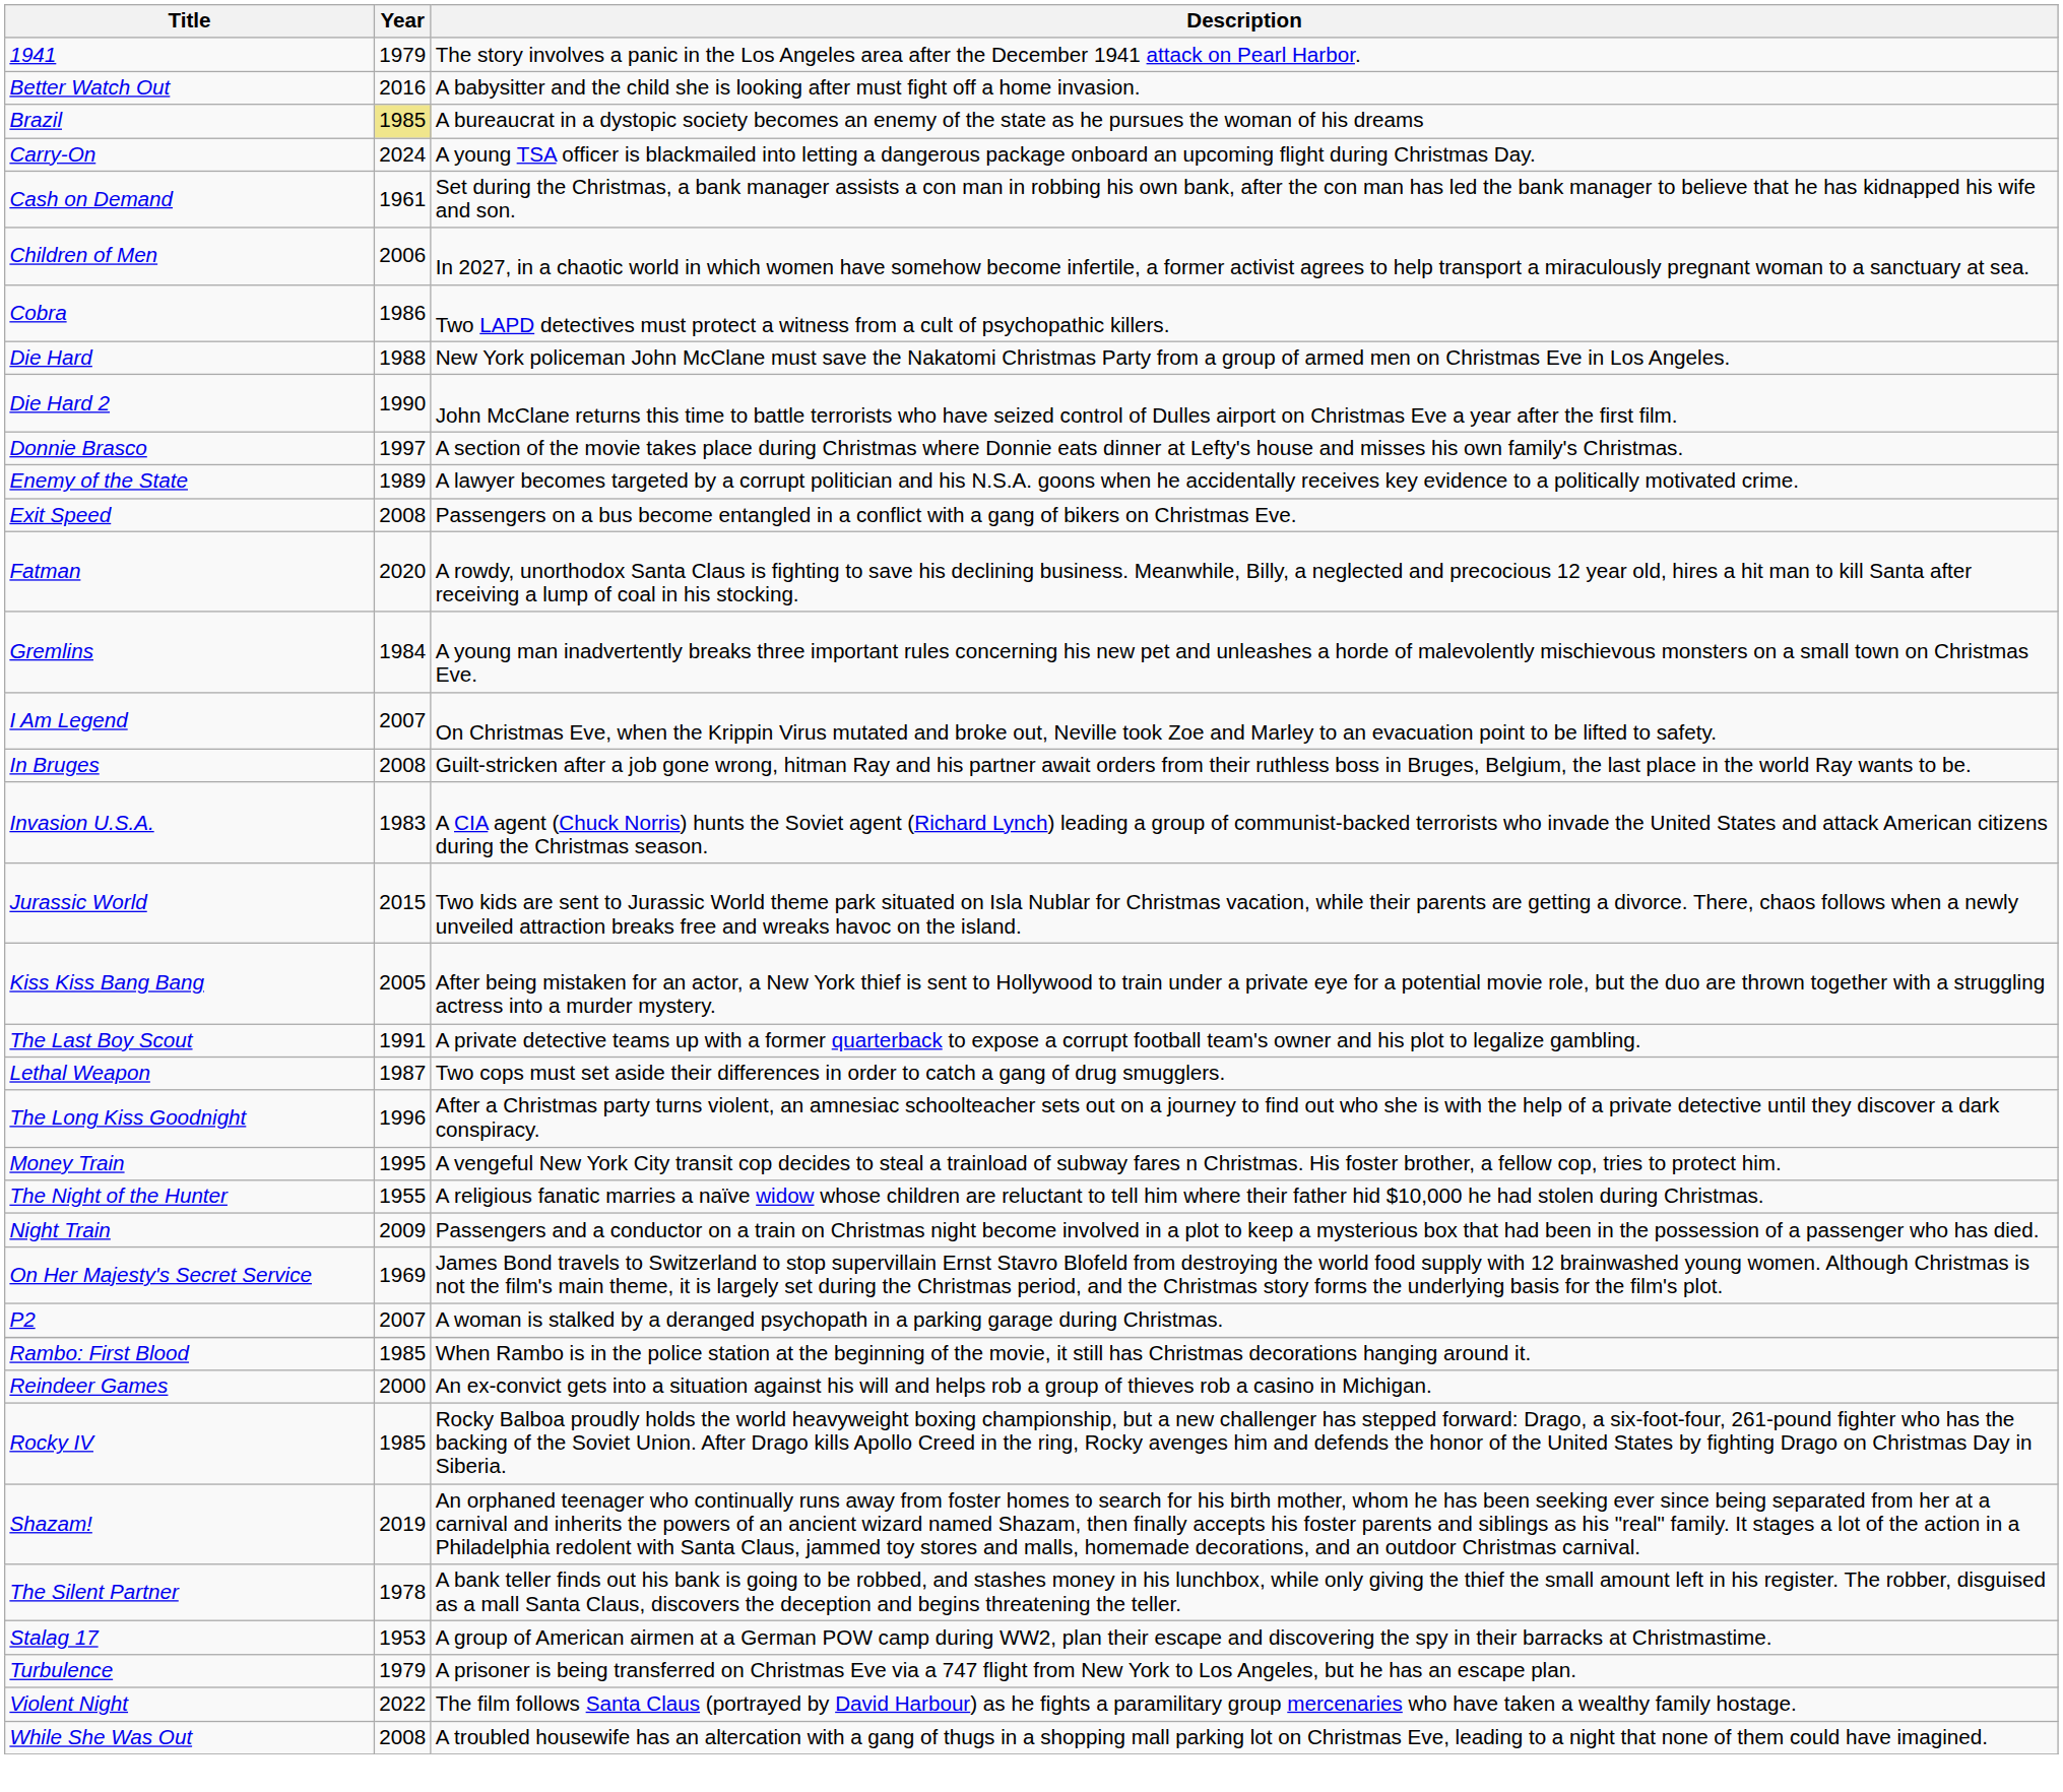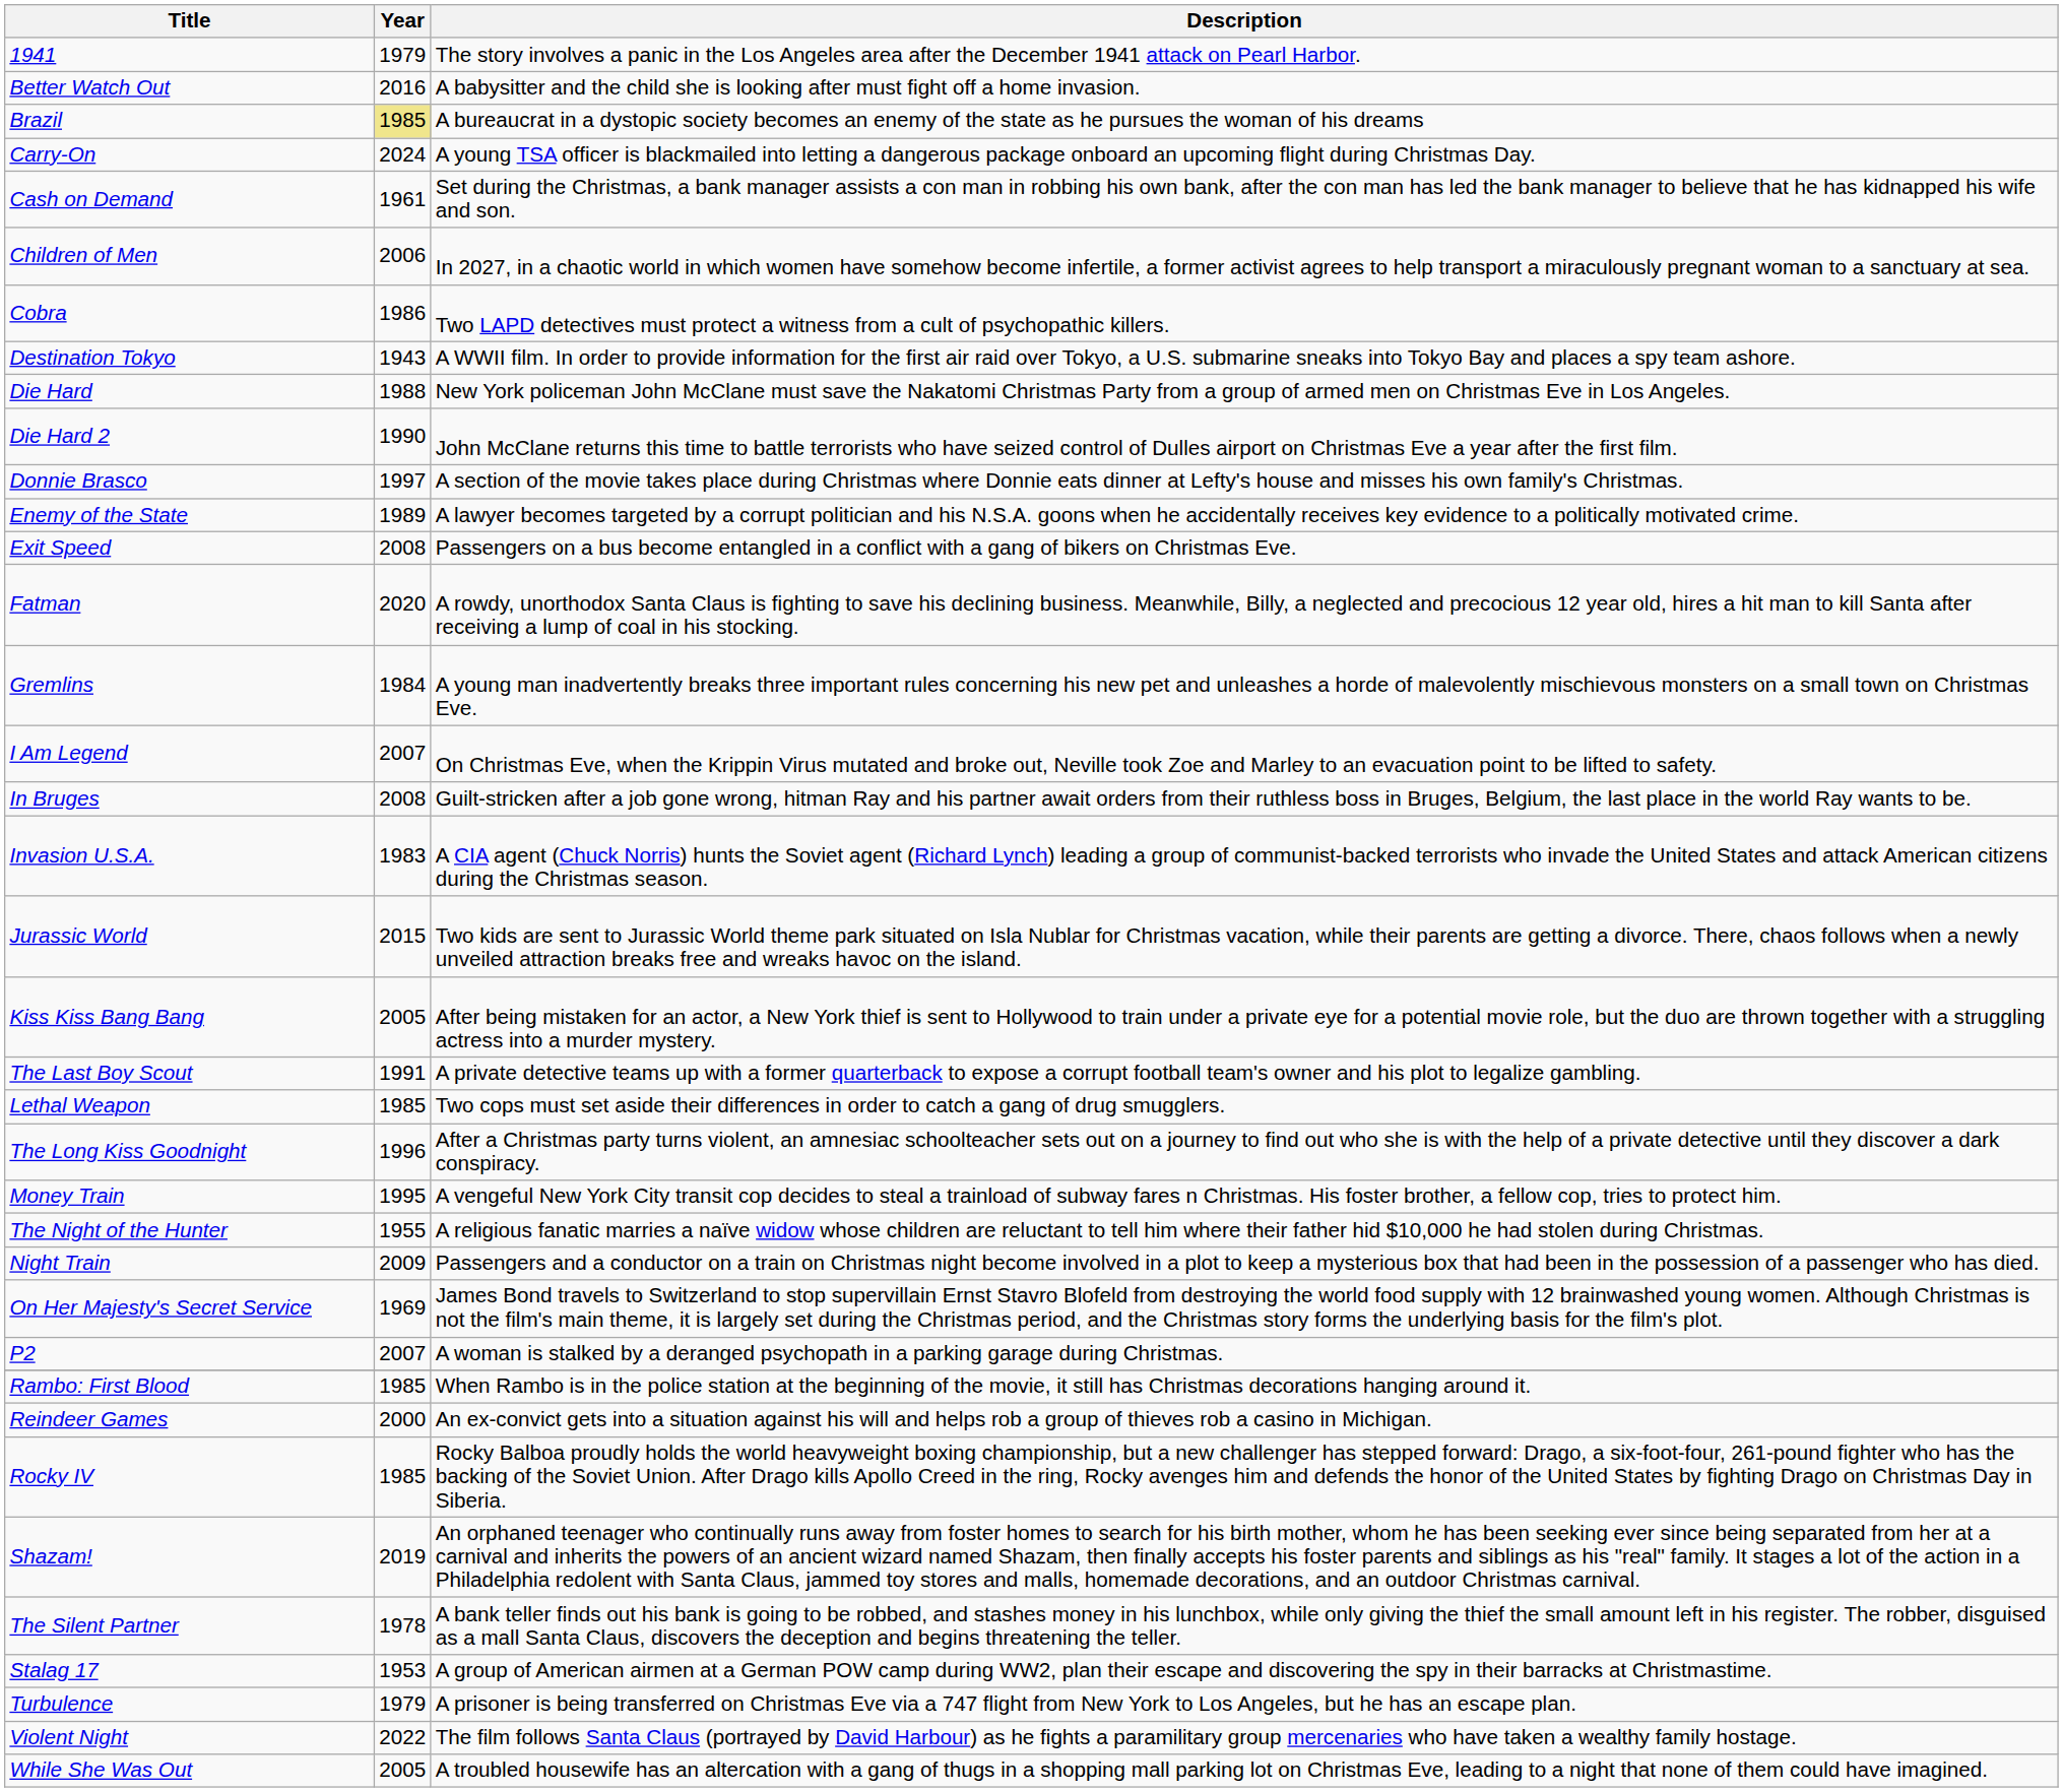 <table class="wikitable sortable">
 <tr>
 <th width="18%">Title</th>
 <th>Year</th>
 <th class="unsortable">Description</th>
 </tr>
 <tr>
 <td><em><a href='#'>1941</a></em></td>
 <td>1979</td>
 <td>The story involves a panic in the Los Angeles area after the December 1941 <a href='#'>attack on Pearl Harbor</a>.</td>
 </tr>
 <tr>
 <td><em><a href='#'>Better Watch Out</a></em></td>
 <td>2016</td>
 <td>A babysitter and the child she is looking after must fight off a home invasion.</td>
 </tr>
 <tr>
 <td><em><a href='#'>Brazil</a></em></td>
 <td style="background: khaki;">1985</td>
 <td>A bureaucrat in a dystopic society becomes an enemy of the state as he pursues the woman of his dreams</td>
 </tr>
 <tr>
 <td><em><a href='#'>Carry-On</a></em></td>
 <td>2024</td>
 <td>A young <a href='#'>TSA</a> officer is blackmailed into letting a dangerous package onboard an upcoming flight during Christmas Day.</td>
 </tr>
 <tr>
 <td><em><a href='#'>Cash on Demand</a></em></td>
 <td>1961</td>
 <td>Set during the Christmas, a bank manager assists a con man in robbing his own bank, after the con man has led the bank manager to believe that he has kidnapped his wife and son.</td>
 </tr>
 <tr>
 <td><em><a href='#'>Children of Men</a></em></td>
 <td>2006</td>
 <td><br>In 2027, in a chaotic world in which women have somehow become infertile, a former activist agrees to help transport a miraculously pregnant woman to a sanctuary at sea.</td>
 </tr>
 <tr>
 <td><em><a href='#'>Cobra</a></em></td>
 <td>1986</td>
 <td><br>Two <a href='#'>LAPD</a> detectives must protect a witness from a cult of psychopathic killers.</td>
+</tr>
+<tr>
+<td><em><a href='#'>Destination Tokyo</a></em></td>
+<td>1943</td>
+<td>A WWII film. In order to provide information for the first air raid over Tokyo, a U.S. submarine sneaks into Tokyo Bay and places a spy team ashore.</td>
 </tr>
 <tr>
 <td><em><a href='#'>Die Hard</a></em></td>
 <td>1988</td>
 <td>New York policeman John McClane must save the Nakatomi Christmas Party from a group of armed men on Christmas Eve in Los Angeles.</td>
 </tr>
 <tr>
 <td><em><a href='#'>Die Hard 2</a></em></td>
 <td>1990</td>
 <td><br>John McClane returns this time to battle terrorists who have seized control of Dulles airport on Christmas Eve a year after the first film.</td>
 </tr>
 <tr>
 <td><em><a href='#'>Donnie Brasco</a></em></td>
 <td>1997</td>
 <td>A section of the movie takes place during Christmas where Donnie eats dinner at Lefty's house and misses his own family's Christmas.</td>
 </tr>
 <tr>
 <td><em><a href='#'>Enemy of the State</a></em></td>
 <td>1989</td>
 <td>A lawyer becomes targeted by a corrupt politician and his N.S.A. goons when he accidentally receives key evidence to a politically motivated crime.</td>
 </tr>
 <tr>
 <td><em><a href='#'>Exit Speed</a></em></td>
 <td>2008</td>
 <td>Passengers on a bus become entangled in a conflict with a gang of bikers on Christmas Eve.</td>
 </tr>
 <tr>
 <td><em><a href='#'>Fatman</a></em></td>
 <td>2020</td>
 <td><br>A rowdy, unorthodox Santa Claus is fighting to save his declining business. Meanwhile, Billy, a neglected and precocious 12 year old, hires a hit man to kill Santa after receiving a lump of coal in his stocking.</td>
 </tr>
 <tr>
 <td><em><a href='#'>Gremlins</a></em></td>
 <td>1984</td>
 <td><br>A young man inadvertently breaks three important rules concerning his new pet and unleashes a horde of malevolently mischievous monsters on a small town on Christmas Eve.</td>
 </tr>
 <tr>
 <td><em><a href='#'>I Am Legend</a></em></td>
 <td>2007</td>
 <td><br>On Christmas Eve, when the Krippin Virus mutated and broke out, Neville took Zoe and Marley to an evacuation point to be lifted to safety.</td>
 </tr>
 <tr>
 <td><em><a href='#'>In Bruges</a></em></td>
 <td>2008</td>
 <td>Guilt-stricken after a job gone wrong, hitman Ray and his partner await orders from their ruthless boss in Bruges, Belgium, the last place in the world Ray wants to be.</td>
 </tr>
 <tr>
 <td><em><a href='#'>Invasion U.S.A.</a></em></td>
 <td>1983</td>
 <td><br>A <a href='#'>CIA</a> agent (<a href='#'>Chuck Norris</a>) hunts the Soviet agent (<a href='#'>Richard Lynch</a>) leading a group of communist-backed terrorists who invade the United States and attack American citizens during the Christmas season.</td>
 </tr>
 <tr>
 <td><em><a href='#'>Jurassic World</a></em></td>
 <td>2015</td>
 <td><br>Two kids are sent to Jurassic World theme park situated on Isla Nublar for Christmas vacation, while their parents are getting a divorce. There, chaos follows when a newly unveiled attraction breaks free and wreaks havoc on the island.</td>
 </tr>
 <tr>
 <td><em><a href='#'>Kiss Kiss Bang Bang</a></em></td>
 <td>2005</td>
 <td><br>After being mistaken for an actor, a New York thief is sent to Hollywood to train under a private eye for a potential movie role, but the duo are thrown together with a struggling actress into a murder mystery.</td>
 </tr>
 <tr>
 <td><em><a href='#'>The Last Boy Scout</a></em></td>
 <td>1991</td>
 <td>A private detective teams up with a former <a href='#'>quarterback</a> to expose a corrupt football team's owner and his plot to legalize gambling.</td>
 </tr>
 <tr>
 <td><em><a href='#'>Lethal Weapon</a></em></td>
-<td>1987</td>
+<td>1985</td>
 <td>Two cops must set aside their differences in order to catch a gang of drug smugglers.</td>
 </tr>
 <tr>
 <td><em><a href='#'>The Long Kiss Goodnight</a></em></td>
 <td>1996</td>
 <td>After a Christmas party turns violent, an amnesiac schoolteacher sets out on a journey to find out who she is with the help of a private detective until they discover a dark conspiracy.</td>
 </tr>
 <tr>
 <td><em><a href='#'>Money Train</a></em></td>
 <td>1995</td>
 <td>A vengeful New York City transit cop decides to steal a trainload of subway fares n Christmas. His foster brother, a fellow cop, tries to protect him.</td>
 </tr>
 <tr>
 <td><em><a href='#'>The Night of the Hunter</a></em></td>
 <td>1955</td>
 <td>A religious fanatic marries a naïve <a href='#'>widow</a> whose children are reluctant to tell him where their father hid $10,000 he had stolen during Christmas.</td>
 </tr>
 <tr>
 <td><em><a href='#'>Night Train</a></em></td>
 <td>2009</td>
 <td>Passengers and a conductor on a train on Christmas night become involved in a plot to keep a mysterious box that had been in the possession of a passenger who has died.</td>
 </tr>
 <tr>
 <td><em> <a href='#'>On Her Majesty's Secret Service</a></em></td>
 <td>1969</td>
 <td>James Bond travels to Switzerland to stop supervillain Ernst Stavro Blofeld from destroying the world food supply with 12 brainwashed young women. Although Christmas is not the film's main theme, it is largely set during the Christmas period, and the Christmas story forms the underlying basis for the film's plot.</td>
 </tr>
 <tr>
 <td><em><a href='#'>P2</a></em></td>
 <td>2007</td>
 <td>A woman is stalked by a deranged psychopath in a parking garage during Christmas.</td>
 </tr>
 <tr>
 </tr>
 <tr>
 <td><em><a href='#'>Rambo: First Blood</a></em></td>
 <td>1985</td>
 <td>When Rambo is in the police station at the beginning of the movie, it still has Christmas decorations hanging around it.</td>
 </tr>
 <tr>
 <td><em><a href='#'>Reindeer Games</a></em></td>
 <td>2000</td>
 <td>An ex-convict gets into a situation against his will and helps rob a group of thieves rob a casino in Michigan.</td>
 </tr>
 <tr>
 <td><em><a href='#'>Rocky IV</a></em></td>
 <td>1985</td>
 <td>Rocky Balboa proudly holds the world heavyweight boxing championship, but a new challenger has stepped forward: Drago, a six-foot-four, 261-pound fighter who has the backing of the Soviet Union. After Drago kills Apollo Creed in the ring, Rocky avenges him and defends the honor of the United States by fighting Drago on Christmas Day in Siberia.</td>
 </tr>
 <tr>
 <td><em><a href='#'>Shazam!</a></em></td>
 <td>2019</td>
 <td>An orphaned teenager who continually runs away from foster homes to search for his birth mother, whom he has been seeking ever since being separated from her at a carnival and inherits the powers of an ancient wizard named Shazam, then finally accepts his foster parents and siblings as his "real" family. It stages a lot of the action in a Philadelphia redolent with Santa Claus, jammed toy stores and malls, homemade decorations, and an outdoor Christmas carnival.</td>
 </tr>
 <tr>
 <td><em><a href='#'>The Silent Partner</a> </em></td>
 <td>1978</td>
 <td>A bank teller finds out his bank is going to be robbed, and stashes money in his lunchbox, while only giving the thief the small amount left in his register. The robber, disguised as a mall Santa Claus, discovers the deception and begins threatening the teller.</td>
 </tr>
 <tr>
 <td><em><a href='#'>Stalag 17</a></em></td>
 <td>1953</td>
 <td>A group of American airmen at a German POW camp during WW2, plan their escape and discovering the spy in their barracks at Christmastime.</td>
 </tr>
 <tr>
 <td><em><a href='#'>Turbulence</a></em></td>
 <td>1979</td>
 <td>A prisoner is being transferred on Christmas Eve via a 747 flight from New York to Los Angeles, but he has an escape plan.</td>
 </tr>
 <tr>
 <td><em><a href='#'>Violent Night</a></em></td>
 <td>2022</td>
 <td>The film follows <a href='#'>Santa Claus</a> (portrayed by <a href='#'>David Harbour</a>) as he fights a paramilitary group <a href='#'>mercenaries</a>  who have taken a wealthy family  hostage.</td>
 </tr>
 <tr>
 <td><em><a href='#'>While She Was Out</a></em></td>
-<td>2008</td>
+<td>2005</td>
 <td>A troubled housewife has an altercation with a gang of thugs in a shopping mall parking lot on Christmas Eve, leading to a night that none of them could have imagined.</td>
 </tr>
 </table>
